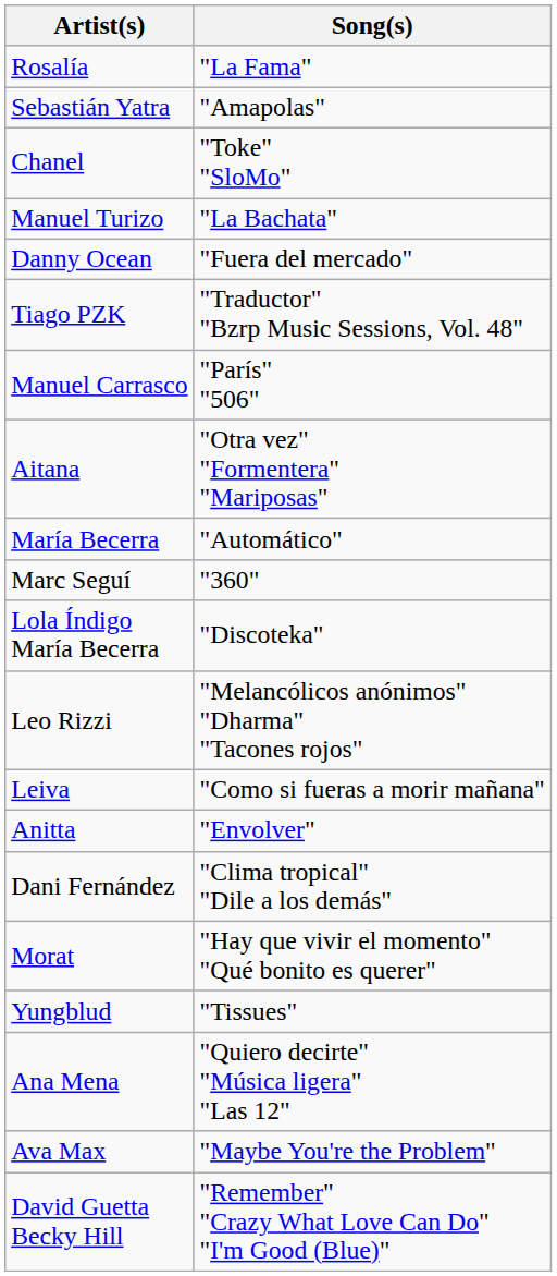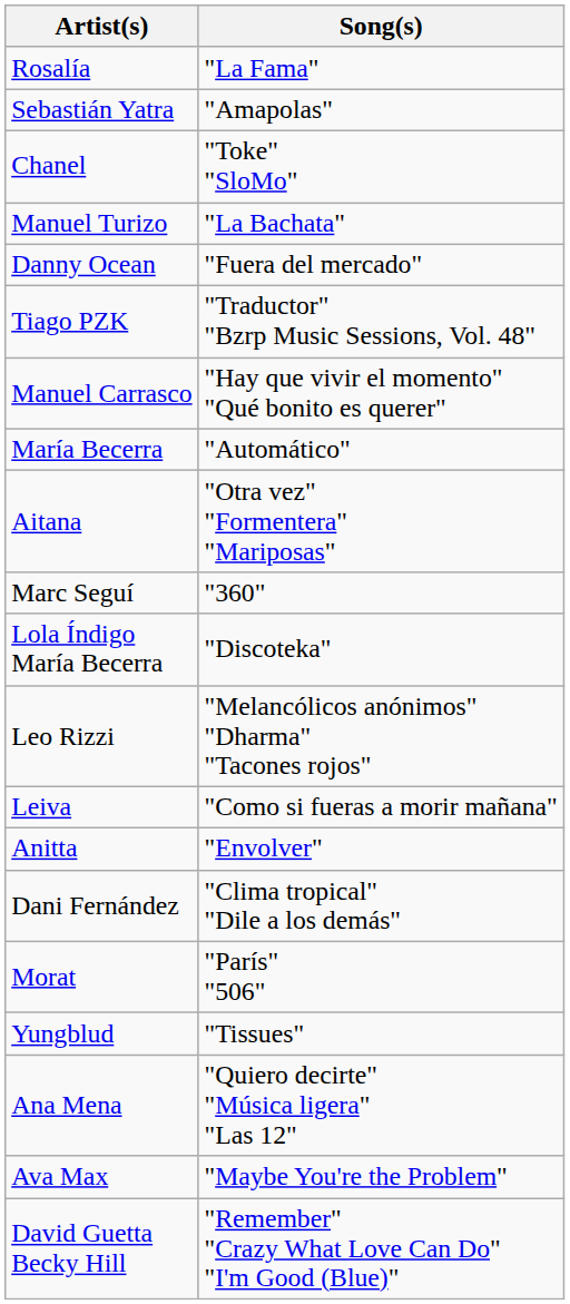 <table class="wikitable">
 <tr>
 <th>Artist(s)</th>
 <th>Song(s)</th>
 </tr>
 <tr>
 <td><a href='#'>Rosalía</a></td>
 <td>"<a href='#'>La Fama</a>"</td>
 </tr>
 <tr>
 <td><a href='#'>Sebastián Yatra</a></td>
 <td>"Amapolas"</td>
 </tr>
 <tr>
 <td><a href='#'>Chanel</a></td>
 <td>"Toke"<br>"<a href='#'>SloMo</a>"</td>
 </tr>
 <tr>
 <td><a href='#'>Manuel Turizo</a></td>
 <td>"<a href='#'>La Bachata</a>"</td>
 </tr>
 <tr>
 <td><a href='#'>Danny Ocean</a></td>
 <td>"Fuera del mercado"</td>
 </tr>
 <tr>
 <td><a href='#'>Tiago PZK</a></td>
 <td>"Traductor"<br>"Bzrp Music Sessions, Vol. 48"</td>
 </tr>
 <tr>
 <td><a href='#'>Manuel Carrasco</a></td>
-<td>"París"<br>"506" </td>
+<td>"Hay que vivir el momento"<br>"Qué bonito es querer"</td>
+</tr>
+<tr>
+<td><a href='#'>María Becerra</a></td>
+<td>"Automático"</td>
 </tr>
 <tr>
 <td><a href='#'>Aitana</a></td>
 <td>"Otra vez"<br>"<a href='#'>Formentera</a>"<br>"<a href='#'>Mariposas</a>" </td>
-</tr>
-<tr>
-<td><a href='#'>María Becerra</a></td>
-<td>"Automático"</td>
 </tr>
 <tr>
 <td>Marc Seguí</td>
 <td>"360"</td>
 </tr>
 <tr>
 <td><a href='#'>Lola Índigo</a><br>María Becerra</td>
 <td>"Discoteka"</td>
 </tr>
 <tr>
 <td>Leo Rizzi</td>
 <td>"Melancólicos anónimos"<br>"Dharma"<br>"Tacones rojos"</td>
 </tr>
 <tr>
 <td><a href='#'>Leiva</a></td>
 <td>"Como si fueras a morir mañana"</td>
 </tr>
 <tr>
 <td><a href='#'>Anitta</a></td>
 <td>"<a href='#'>Envolver</a>"</td>
 </tr>
 <tr>
 <td>Dani Fernández</td>
 <td>"Clima tropical"<br>"Dile a los demás"</td>
 </tr>
 <tr>
 <td><a href='#'>Morat</a></td>
-<td>"Hay que vivir el momento"<br>"Qué bonito es querer"</td>
+<td>"París"<br>"506" </td>
 </tr>
 <tr>
 <td><a href='#'>Yungblud</a></td>
 <td>"Tissues"</td>
 </tr>
 <tr>
 <td><a href='#'>Ana Mena</a></td>
 <td>"Quiero decirte" <br>"<a href='#'>Música ligera</a>"<br>"Las 12"</td>
 </tr>
 <tr>
 <td><a href='#'>Ava Max</a></td>
 <td>"<a href='#'>Maybe You're the Problem</a>"</td>
 </tr>
 <tr>
 <td><a href='#'>David Guetta</a><br><a href='#'>Becky Hill</a></td>
 <td>"<a href='#'>Remember</a>"<br>"<a href='#'>Crazy What Love Can Do</a>"<br>"<a href='#'>I'm Good (Blue)</a>"</td>
 </tr>
 </table>
